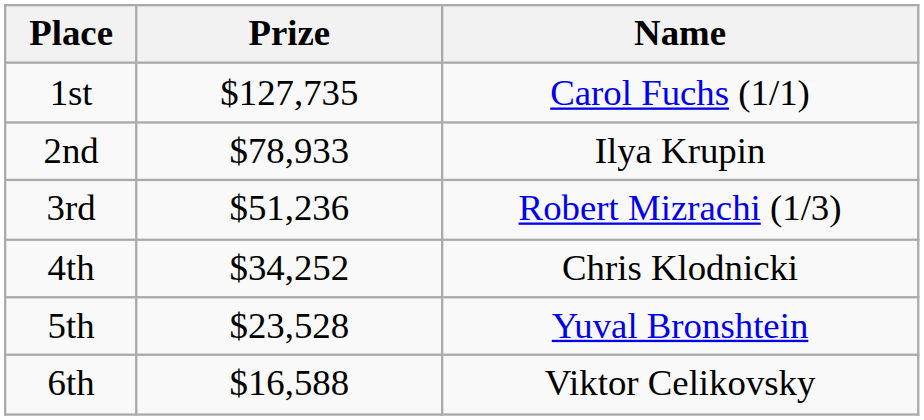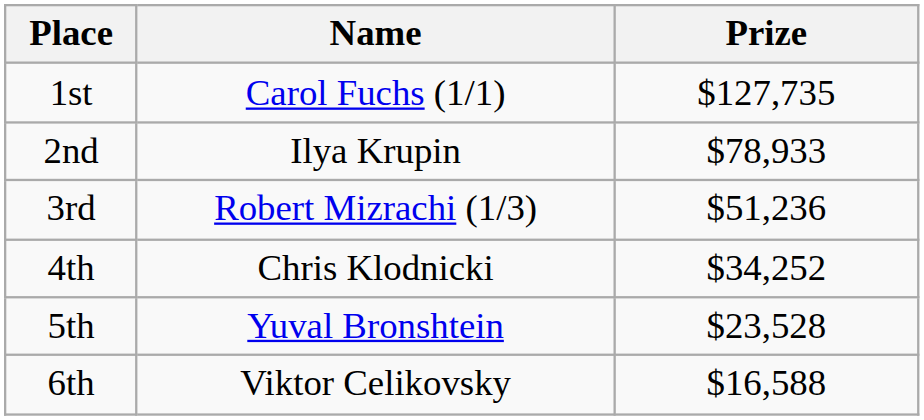 <table class="wikitable">
 <tr>
 <th width="50">Place</th>
+<th width="200">Name</th>
 <th width="125">Prize</th>
-<th width="200">Name</th>
 </tr>
 <tr>
 <td align = "center">1st</td>
+<td align = "center"><a href='#'>Carol Fuchs</a> (1/1)</td>
 <td align = "center">$127,735</td>
-<td align = "center"><a href='#'>Carol Fuchs</a> (1/1)</td>
 </tr>
 <tr>
 <td align = "center">2nd</td>
+<td align = "center">Ilya Krupin</td>
 <td align = "center">$78,933</td>
-<td align = "center">Ilya Krupin</td>
 </tr>
 <tr>
 <td align = "center">3rd</td>
+<td align = "center"><a href='#'>Robert Mizrachi</a> (1/3)</td>
 <td align = "center">$51,236</td>
-<td align = "center"><a href='#'>Robert Mizrachi</a> (1/3)</td>
 </tr>
 <tr>
 <td align = "center">4th</td>
+<td align = "center">Chris Klodnicki</td>
 <td align = "center">$34,252</td>
-<td align = "center">Chris Klodnicki</td>
 </tr>
 <tr>
 <td align = "center">5th</td>
+<td align = "center"><a href='#'>Yuval Bronshtein</a></td>
 <td align = "center">$23,528</td>
-<td align = "center"><a href='#'>Yuval Bronshtein</a></td>
 </tr>
 <tr>
 <td align = "center">6th</td>
+<td align = "center">Viktor Celikovsky</td>
 <td align = "center">$16,588</td>
-<td align = "center">Viktor Celikovsky</td>
 </tr>
 </table>
